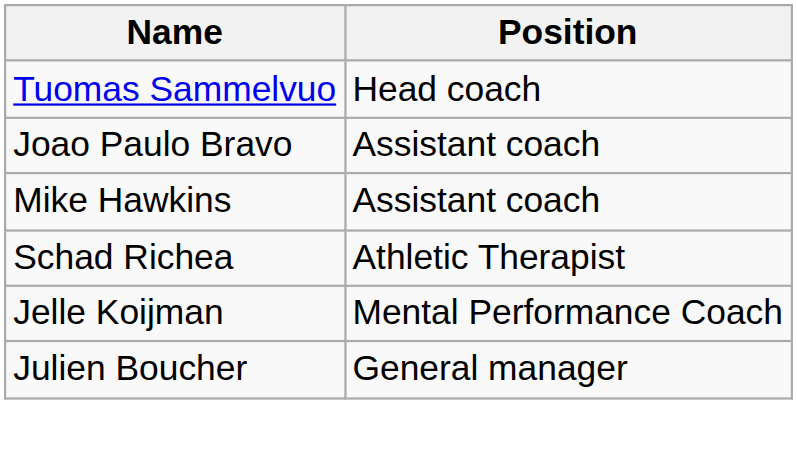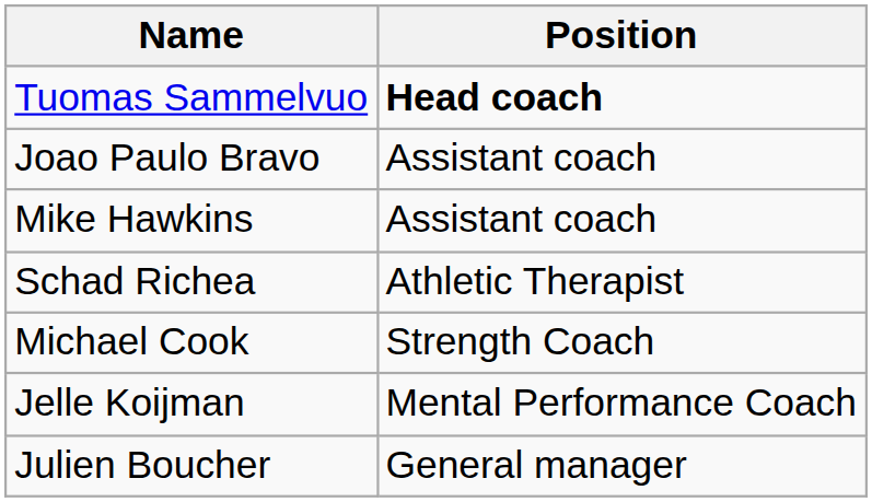 <table class="wikitable">
 <tr>
 <th>Name</th>
 <th>Position</th>
 </tr>
 <tr>
 <td> <a href='#'>Tuomas Sammelvuo</a></td>
-<td>Head coach</td>
+<td><strong>Head coach</strong></td>
 </tr>
 <tr>
 <td> Joao Paulo Bravo</td>
 <td>Assistant coach</td>
 </tr>
 <tr>
 <td> Mike Hawkins</td>
 <td>Assistant coach</td>
 </tr>
 <tr>
 <td> Schad Richea</td>
 <td>Athletic Therapist</td>
 </tr>
 <tr>
+<td> Michael Cook</td>
+<td>Strength Coach</td>
+</tr>
+<tr>
 <td> Jelle Koijman</td>
 <td>Mental Performance Coach</td>
 </tr>
 <tr>
 <td> Julien Boucher</td>
 <td>General manager</td>
 </tr>
 </table>
